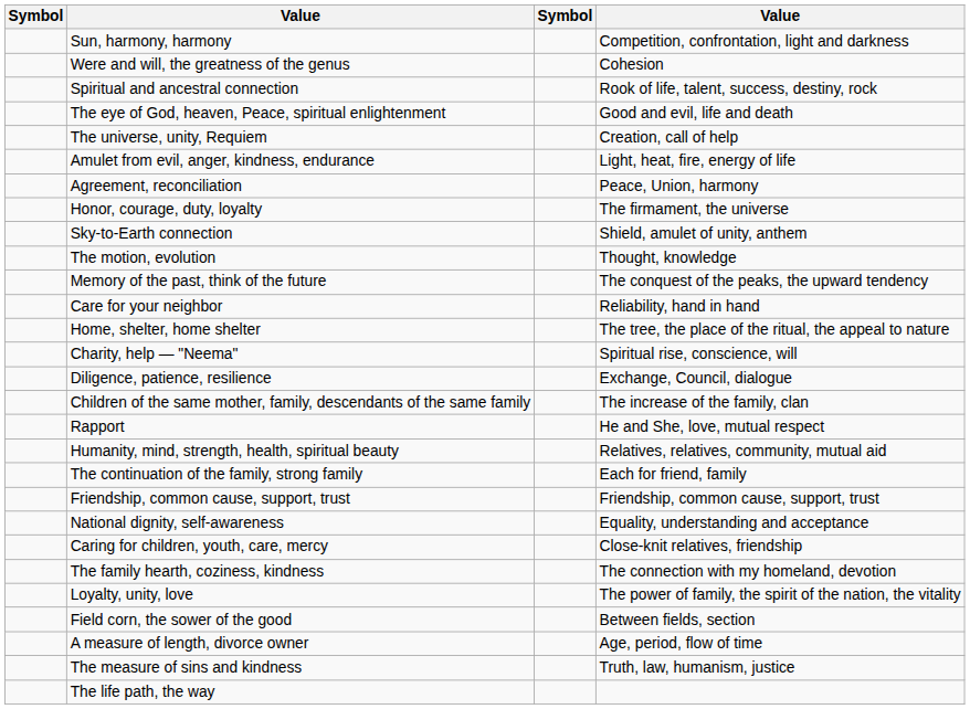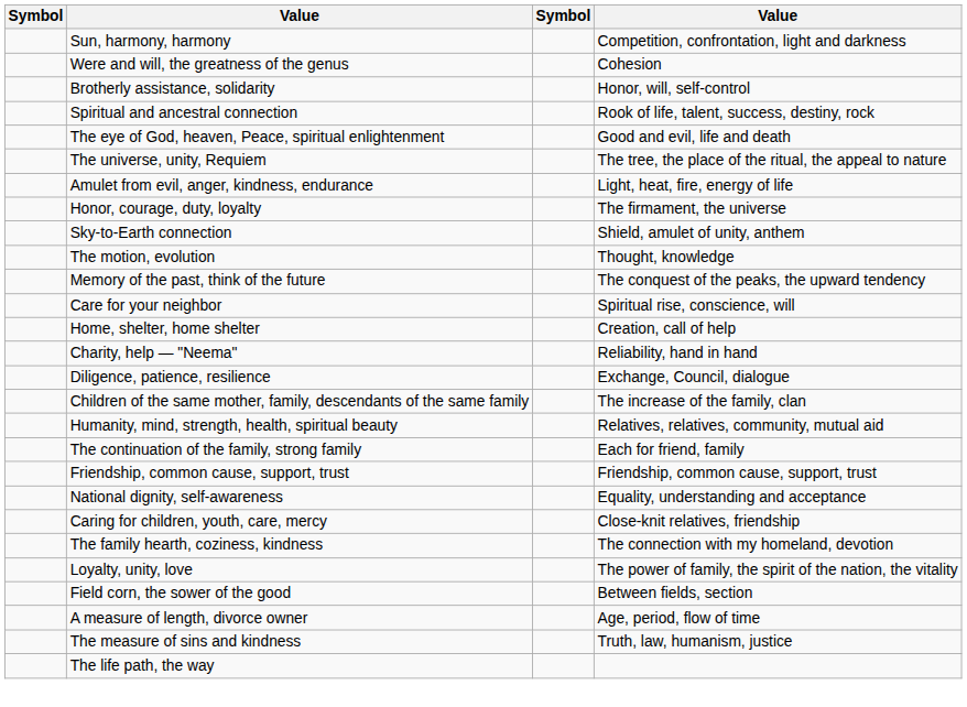 <table class="wikitable">
 <tr>
 <th>Symbol</th>
 <th>Value</th>
 <th>Symbol</th>
 <th>Value</th>
 </tr>
 <tr>
 <td><br></td>
 <td>Sun, harmony, harmony</td>
 <td></td>
 <td>Competition, confrontation, light and darkness</td>
 </tr>
 <tr>
 <td></td>
 <td>Were and will, the greatness of the genus</td>
 <td></td>
 <td>Cohesion</td>
 </tr>
 <tr>
 <td></td>
+<td>Brotherly assistance, solidarity</td>
+<td></td>
+<td>Honor, will, self-control</td>
+</tr>
+<tr>
+<td></td>
 <td>Spiritual and ancestral connection</td>
 <td></td>
 <td>Rook of life, talent, success, destiny, rock</td>
 </tr>
 <tr>
 <td></td>
 <td>The eye of God, heaven, Peace, spiritual enlightenment</td>
 <td></td>
 <td>Good and evil, life and death</td>
 </tr>
 <tr>
 <td></td>
 <td>The universe, unity, Requiem</td>
 <td></td>
-<td>Creation, call of help</td>
+<td>The tree, the place of the ritual, the appeal to nature</td>
 </tr>
 <tr>
 <td></td>
 <td>Amulet from evil, anger, kindness, endurance</td>
 <td></td>
 <td>Light, heat, fire, energy of life</td>
-</tr>
-<tr>
-<td></td>
-<td>Agreement, reconciliation</td>
-<td></td>
-<td>Peace, Union, harmony</td>
 </tr>
 <tr>
 <td></td>
 <td>Honor, courage, duty, loyalty</td>
 <td></td>
 <td>The firmament, the universe</td>
 </tr>
 <tr>
 <td></td>
 <td>Sky-to-Earth connection</td>
 <td></td>
 <td>Shield, amulet of unity, anthem</td>
 </tr>
 <tr>
 <td></td>
 <td>The motion, evolution</td>
 <td></td>
 <td>Thought, knowledge</td>
 </tr>
 <tr>
 <td></td>
 <td>Memory of the past, think of the future</td>
 <td></td>
 <td>The conquest of the peaks, the upward tendency</td>
 </tr>
 <tr>
 <td></td>
 <td>Care for your neighbor</td>
 <td></td>
-<td>Reliability, hand in hand</td>
+<td>Spiritual rise, conscience, will</td>
 </tr>
 <tr>
 <td></td>
 <td>Home, shelter, home shelter</td>
 <td></td>
-<td>The tree, the place of the ritual, the appeal to nature</td>
+<td>Creation, call of help</td>
 </tr>
 <tr>
 <td></td>
 <td>Charity, help — "Neema"</td>
 <td></td>
-<td>Spiritual rise, conscience, will</td>
+<td>Reliability, hand in hand</td>
 </tr>
 <tr>
 <td></td>
 <td>Diligence, patience, resilience</td>
 <td></td>
 <td>Exchange, Council, dialogue</td>
 </tr>
 <tr>
 <td></td>
 <td>Children of the same mother, family, descendants of the same family</td>
 <td></td>
 <td>The increase of the family, clan</td>
-</tr>
-<tr>
-<td></td>
-<td>Rapport</td>
-<td></td>
-<td>He and She, love, mutual respect</td>
 </tr>
 <tr>
 <td></td>
 <td>Humanity, mind, strength, health, spiritual beauty</td>
 <td></td>
 <td>Relatives, relatives, community, mutual aid</td>
 </tr>
 <tr>
 <td></td>
 <td>The continuation of the family, strong family</td>
 <td></td>
 <td>Each for friend, family</td>
 </tr>
 <tr>
 <td></td>
 <td>Friendship, common cause, support, trust</td>
 <td></td>
 <td>Friendship, common cause, support, trust</td>
 </tr>
 <tr>
 <td></td>
 <td>National dignity, self-awareness</td>
 <td></td>
 <td>Equality, understanding and acceptance</td>
 </tr>
 <tr>
 <td></td>
 <td>Caring for children, youth, care, mercy</td>
 <td></td>
 <td>Close-knit relatives, friendship</td>
 </tr>
 <tr>
 <td></td>
 <td>The family hearth, coziness, kindness</td>
 <td></td>
 <td>The connection with my homeland, devotion</td>
 </tr>
 <tr>
 <td></td>
 <td>Loyalty, unity, love</td>
 <td></td>
 <td>The power of family, the spirit of the nation, the vitality</td>
 </tr>
 <tr>
 <td></td>
 <td>Field corn, the sower of the good</td>
 <td></td>
 <td>Between fields, section</td>
 </tr>
 <tr>
 <td></td>
 <td>A measure of length, divorce owner</td>
 <td></td>
 <td>Age, period, flow of time</td>
 </tr>
 <tr>
 <td></td>
 <td>The measure of sins and kindness</td>
 <td></td>
 <td>Truth, law, humanism, justice</td>
 </tr>
 <tr>
 <td></td>
 <td>The life path, the way</td>
 <td></td>
 <td></td>
 </tr>
 </table>
